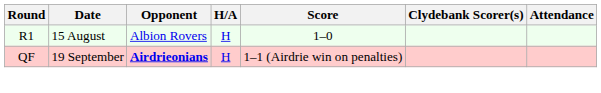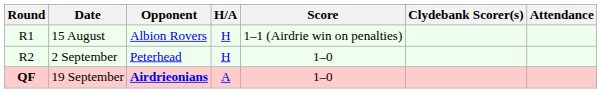 <table class="wikitable" style="text-align:center">
 <tr>
 <th>Round</th>
 <th>Date</th>
 <th>Opponent</th>
 <th>H/A</th>
 <th>Score</th>
 <th>Clydebank Scorer(s)</th>
 <th>Attendance</th>
 </tr>
 <tr bgcolor=#EEFFEE>
 <td>R1</td>
 <td align=left>15 August</td>
 <td align=left><a href='#'>Albion Rovers</a></td>
 <td><a href='#'>H</a></td>
+<td>1–1 (Airdrie win on penalties)</td>
+<td align=left></td>
+<td></td>
+</tr>
+<tr bgcolor=#EEFFEE>
+<td>R2</td>
+<td align=left>2 September</td>
+<td align=left><a href='#'>Peterhead</a></td>
+<td><a href='#'>H</a></td>
 <td>1–0</td>
 <td align=left></td>
 <td></td>
 </tr>
 <tr bgcolor=#FFCCCC>
-<td>QF</td>
+<td><strong>QF</strong></td>
 <td align=left>19 September</td>
 <td align=left><strong><a href='#'>Airdrieonians</a></strong></td>
-<td><a href='#'>H</a></td>
-<td>1–1 (Airdrie win on penalties)</td>
+<td><a href='#'>A</a></td>
+<td>1–0</td>
 <td align=left></td>
 <td></td>
 </tr>
 </table>
